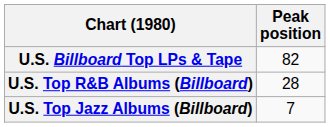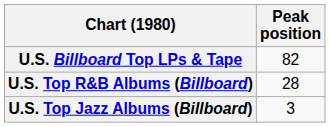 <table class="wikitable sortable plainrowheaders">
 <tr>
 <th scope="col">Chart (1980)</th>
 <th scope="col">Peak<br>position</th>
 </tr>
 <tr>
 <th scope="row">U.S. <a href='#'><em>Billboard</em> Top LPs & Tape</a></th>
 <td align="center">82</td>
 </tr>
 <tr>
 <th scope="row">U.S. <a href='#'>Top R&B Albums</a> (<em><a href='#'>Billboard</a></em>)</th>
 <td align="center">28</td>
 </tr>
 <tr>
 <th scope="row">U.S. <a href='#'>Top Jazz Albums</a> (<em>Billboard</em>)</th>
-<td align="center">7</td>
+<td align="center">3</td>
 </tr>
 </table>
